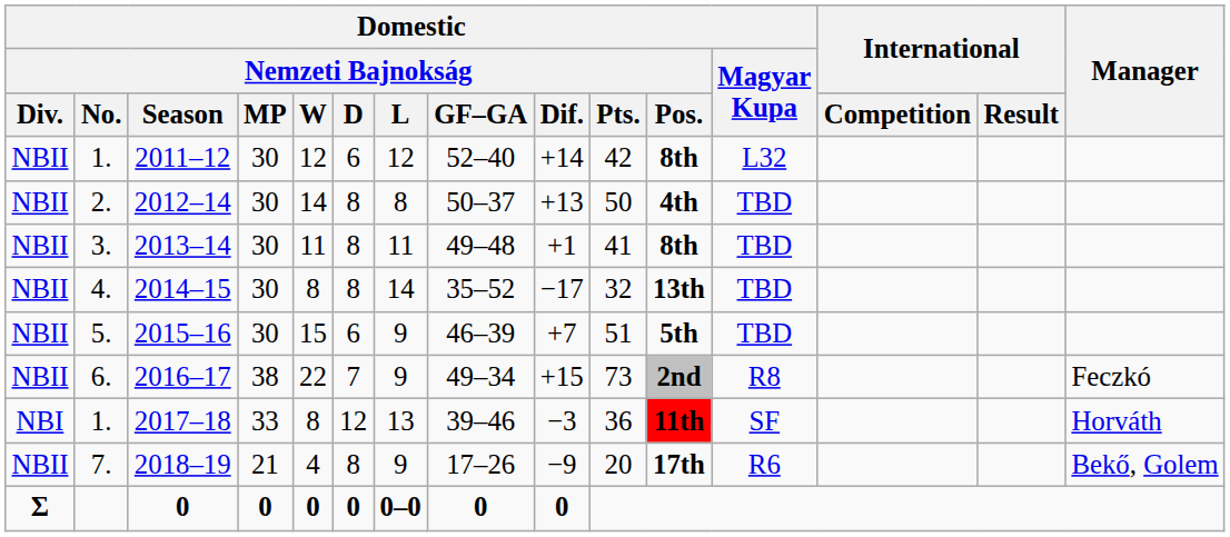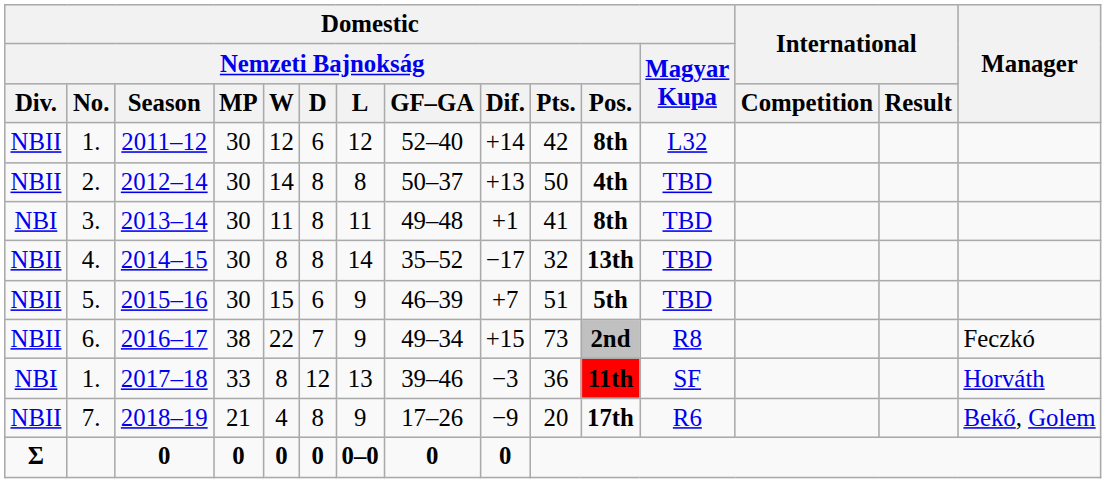 <table class="wikitable"  style="text-align:center">
 <tr>
 <th colspan="12">Domestic</th>
 <th colspan="2" rowspan="2">International</th>
 <th rowspan="3">Manager</th>
 </tr>
 <tr>
 <th colspan="11"><a href='#'>Nemzeti Bajnokság</a></th>
 <th rowspan="2"><a href='#'>Magyar<br>Kupa</a></th>
 </tr>
 <tr>
 <th>Div.</th>
 <th>No.</th>
 <th>Season</th>
 <th>MP</th>
 <th>W</th>
 <th>D</th>
 <th>L</th>
 <th>GF–GA</th>
 <th>Dif.</th>
 <th>Pts.</th>
 <th>Pos.</th>
 <th>Competition</th>
 <th>Result</th>
 </tr>
 <tr>
 <td><a href='#'>NBII</a></td>
 <td>1.</td>
 <td><a href='#'>2011–12</a></td>
 <td>30</td>
 <td>12</td>
 <td>6</td>
 <td>12</td>
 <td>52–40</td>
 <td>+14</td>
 <td>42</td>
 <td><strong>8th</strong></td>
 <td><a href='#'>L32</a></td>
 <td></td>
 <td></td>
 <td style="text-align:left"></td>
 </tr>
 <tr>
 <td><a href='#'>NBII</a></td>
 <td>2.</td>
 <td><a href='#'>2012–14</a></td>
 <td>30</td>
 <td>14</td>
 <td>8</td>
 <td>8</td>
 <td>50–37</td>
 <td>+13</td>
 <td>50</td>
 <td><strong>4th</strong></td>
 <td><a href='#'>TBD</a></td>
 <td></td>
 <td></td>
 <td style="text-align:left"></td>
 </tr>
 <tr>
-<td><a href='#'>NBII</a></td>
+<td><a href='#'>NBI</a></td>
 <td>3.</td>
 <td><a href='#'>2013–14</a></td>
 <td>30</td>
 <td>11</td>
 <td>8</td>
 <td>11</td>
 <td>49–48</td>
 <td>+1</td>
 <td>41</td>
 <td><strong>8th</strong></td>
 <td><a href='#'>TBD</a></td>
 <td></td>
 <td></td>
 <td style="text-align:left"></td>
 </tr>
 <tr>
 <td><a href='#'>NBII</a></td>
 <td>4.</td>
 <td><a href='#'>2014–15</a></td>
 <td>30</td>
 <td>8</td>
 <td>8</td>
 <td>14</td>
 <td>35–52</td>
 <td>−17</td>
 <td>32</td>
 <td><strong>13th</strong></td>
 <td><a href='#'>TBD</a></td>
 <td></td>
 <td></td>
 <td style="text-align:left"></td>
 </tr>
 <tr>
 <td><a href='#'>NBII</a></td>
 <td>5.</td>
 <td><a href='#'>2015–16</a></td>
 <td>30</td>
 <td>15</td>
 <td>6</td>
 <td>9</td>
 <td>46–39</td>
 <td>+7</td>
 <td>51</td>
 <td><strong>5th</strong></td>
 <td><a href='#'>TBD</a></td>
 <td></td>
 <td></td>
 <td style="text-align:left"></td>
 </tr>
 <tr>
 <td><a href='#'>NBII</a></td>
 <td>6.</td>
 <td><a href='#'>2016–17</a></td>
 <td>38</td>
 <td>22</td>
 <td>7</td>
 <td>9</td>
 <td>49–34</td>
 <td>+15</td>
 <td>73</td>
 <td ! style="background:silver;"><strong>2nd</strong></td>
 <td><a href='#'>R8</a></td>
 <td></td>
 <td></td>
 <td style="text-align:left"> Feczkó</td>
 </tr>
 <tr>
 <td><a href='#'>NBI</a></td>
 <td>1.</td>
 <td><a href='#'>2017–18</a></td>
 <td>33</td>
 <td>8</td>
 <td>12</td>
 <td>13</td>
 <td>39–46</td>
 <td>−3</td>
 <td>36</td>
 <td ! style="background:red;"><strong>11th</strong></td>
 <td><a href='#'>SF</a></td>
 <td></td>
 <td></td>
 <td style="text-align:left"> <a href='#'>Horváth</a></td>
 </tr>
 <tr>
 <td><a href='#'>NBII</a></td>
 <td>7.</td>
 <td><a href='#'>2018–19</a></td>
 <td>21</td>
 <td>4</td>
 <td>8</td>
 <td>9</td>
 <td>17–26</td>
 <td>−9</td>
 <td>20</td>
 <td><strong>17th</strong></td>
 <td><a href='#'>R6</a></td>
 <td></td>
 <td></td>
 <td style="text-align:left"> <a href='#'>Bekő</a>,  <a href='#'>Golem</a></td>
 </tr>
 <tr>
 <td><strong>Σ</strong></td>
 <td></td>
 <td><strong>0</strong></td>
 <td><strong>0</strong></td>
 <td><strong>0</strong></td>
 <td><strong>0</strong></td>
 <td><strong>0–0</strong></td>
 <td><strong>0</strong></td>
 <td><strong>0</strong></td>
 </tr>
 </table>
